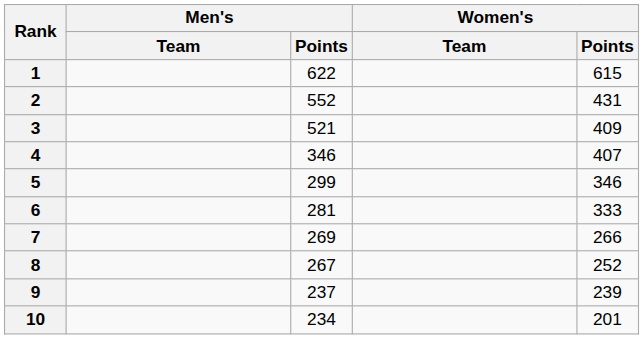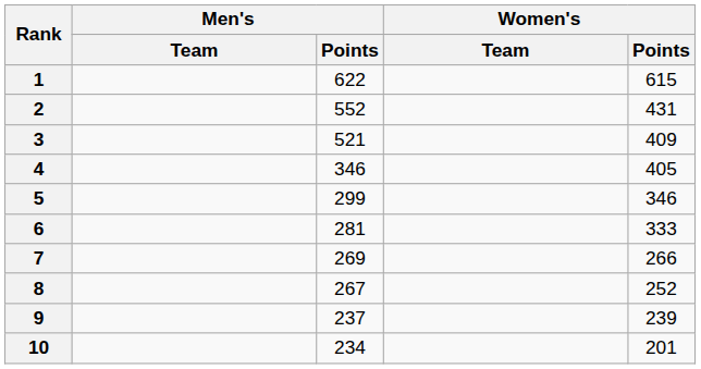 <table class="wikitable" style="text-align:center;">
 <tr>
 <th width=50 rowspan=2>Rank</th>
 <th colspan=2>Men's</th>
 <th colspan=2>Women's</th>
 </tr>
 <tr>
 <th width=200>Team</th>
 <th width=50>Points</th>
 <th width=200>Team</th>
 <th width=50>Points</th>
 </tr>
 <tr>
 <th>1</th>
 <td align=left></td>
 <td>622</td>
 <td align=left></td>
 <td>615</td>
 </tr>
 <tr>
 <th>2</th>
 <td align=left></td>
 <td>552</td>
 <td align=left></td>
 <td>431</td>
 </tr>
 <tr>
 <th>3</th>
 <td align=left></td>
 <td>521</td>
 <td align=left></td>
 <td>409</td>
 </tr>
 <tr>
 <th>4</th>
 <td align=left></td>
 <td>346</td>
 <td align=left></td>
-<td>407</td>
+<td>405</td>
 </tr>
 <tr>
 <th>5</th>
 <td align=left></td>
 <td>299</td>
 <td align=left></td>
 <td>346</td>
 </tr>
 <tr>
 <th>6</th>
 <td align=left></td>
 <td>281</td>
 <td align=left></td>
 <td>333</td>
 </tr>
 <tr>
 <th>7</th>
 <td align=left></td>
 <td>269</td>
 <td align=left></td>
 <td>266</td>
 </tr>
 <tr>
 <th>8</th>
 <td align=left></td>
 <td>267</td>
 <td align=left></td>
 <td>252</td>
 </tr>
 <tr>
 <th>9</th>
 <td align=left></td>
 <td>237</td>
 <td align=left></td>
 <td>239</td>
 </tr>
 <tr>
 <th>10</th>
 <td align=left></td>
 <td>234</td>
 <td align=left></td>
 <td>201</td>
 </tr>
 </table>
